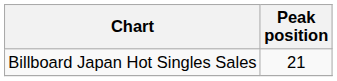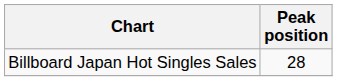 <table class="wikitable sortable">
 <tr>
 <th>Chart</th>
 <th>Peak<br>position</th>
 </tr>
 <tr>
 <td>Billboard Japan Hot Singles Sales</td>
-<td align="center">21</td>
+<td align="center">28</td>
 </tr>
 <tr>
 </tr>
 </table>
